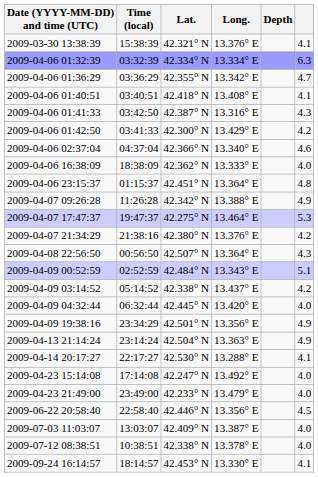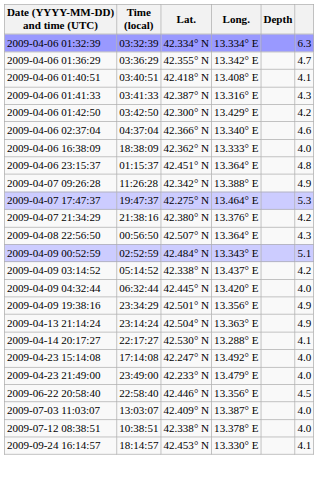 <table class="wikitable sortable">
 <tr>
 <th>Date (YYYY-MM-DD) <br>and time (UTC)</th>
 <th>Time <br>(local)</th>
 <th>Lat.</th>
 <th>Long.</th>
 <th>Depth</th>
 <th></th>
-</tr>
-<tr>
-<td>2009-03-30 13:38:39</td>
-<td>15:38:39</td>
-<td>42.321° N</td>
-<td>13.376° E</td>
-<td></td>
-<td>4.1</td>
 </tr>
 <tr style="background: #9999ff">
 <td>2009-04-06 01:32:39</td>
 <td>03:32:39</td>
 <td>42.334° N</td>
 <td>13.334° E</td>
 <td></td>
 <td>6.3</td>
 </tr>
 <tr>
 <td>2009-04-06 01:36:29</td>
 <td>03:36:29</td>
 <td>42.355° N</td>
 <td>13.342° E</td>
 <td></td>
 <td>4.7</td>
 </tr>
 <tr>
 <td>2009-04-06 01:40:51</td>
 <td>03:40:51</td>
 <td>42.418° N</td>
 <td>13.408° E</td>
 <td></td>
 <td>4.1</td>
 </tr>
 <tr>
 <td>2009-04-06 01:41:33</td>
-<td>03:42:50</td>
+<td>03:41:33</td>
 <td>42.387° N</td>
 <td>13.316° E</td>
 <td></td>
 <td>4.3</td>
 </tr>
 <tr>
 <td>2009-04-06 01:42:50</td>
-<td>03:41:33</td>
+<td>03:42:50</td>
 <td>42.300° N</td>
 <td>13.429° E</td>
 <td></td>
 <td>4.2</td>
 </tr>
 <tr>
 <td>2009-04-06 02:37:04</td>
 <td>04:37:04</td>
 <td>42.366° N</td>
 <td>13.340° E</td>
 <td></td>
 <td>4.6</td>
 </tr>
 <tr>
 <td>2009-04-06 16:38:09</td>
 <td>18:38:09</td>
 <td>42.362° N</td>
 <td>13.333° E</td>
 <td></td>
 <td>4.0</td>
 </tr>
 <tr>
 <td>2009-04-06 23:15:37</td>
 <td>01:15:37</td>
 <td>42.451° N</td>
 <td>13.364° E</td>
 <td></td>
 <td>4.8</td>
 </tr>
 <tr>
 <td>2009-04-07 09:26:28</td>
 <td>11:26:28</td>
 <td>42.342° N</td>
 <td>13.388° E</td>
 <td></td>
 <td>4.9</td>
 </tr>
 <tr style="background: #ccccff">
 <td>2009-04-07 17:47:37</td>
 <td>19:47:37</td>
 <td>42.275° N</td>
 <td>13.464° E</td>
 <td></td>
 <td>5.3</td>
 </tr>
 <tr>
 <td>2009-04-07 21:34:29</td>
 <td>21:38:16</td>
 <td>42.380° N</td>
 <td>13.376° E</td>
 <td></td>
 <td>4.2</td>
 </tr>
 <tr>
 <td>2009-04-08 22:56:50</td>
 <td>00:56:50</td>
 <td>42.507° N</td>
 <td>13.364° E</td>
 <td></td>
 <td>4.3</td>
 </tr>
 <tr style="background: #ccccff">
 <td>2009-04-09 00:52:59</td>
 <td>02:52:59</td>
 <td>42.484° N</td>
 <td>13.343° E</td>
 <td></td>
 <td>5.1</td>
 </tr>
 <tr>
 <td>2009-04-09 03:14:52</td>
 <td>05:14:52</td>
 <td>42.338° N</td>
 <td>13.437° E</td>
 <td></td>
 <td>4.2</td>
 </tr>
 <tr>
 <td>2009-04-09 04:32:44</td>
 <td>06:32:44</td>
 <td>42.445° N</td>
 <td>13.420° E</td>
 <td></td>
 <td>4.0</td>
 </tr>
 <tr>
 <td>2009-04-09 19:38:16</td>
 <td>23:34:29</td>
 <td>42.501° N</td>
 <td>13.356° E</td>
 <td></td>
 <td>4.9</td>
 </tr>
 <tr>
 <td>2009-04-13 21:14:24</td>
 <td>23:14:24</td>
 <td>42.504° N</td>
 <td>13.363° E</td>
 <td></td>
 <td>4.9</td>
 </tr>
 <tr>
 <td>2009-04-14 20:17:27</td>
 <td>22:17:27</td>
 <td>42.530° N</td>
 <td>13.288° E</td>
 <td></td>
 <td>4.1</td>
 </tr>
 <tr>
 <td>2009-04-23 15:14:08</td>
 <td>17:14:08</td>
 <td>42.247° N</td>
 <td>13.492° E</td>
 <td></td>
 <td>4.0</td>
 </tr>
 <tr>
 <td>2009-04-23 21:49:00</td>
 <td>23:49:00</td>
 <td>42.233° N</td>
 <td>13.479° E</td>
 <td></td>
 <td>4.0</td>
 </tr>
 <tr>
 <td>2009-06-22 20:58:40</td>
 <td>22:58:40</td>
 <td>42.446° N</td>
 <td>13.356° E</td>
 <td></td>
 <td>4.5</td>
 </tr>
 <tr>
 <td>2009-07-03 11:03:07</td>
 <td>13:03:07</td>
 <td>42.409° N</td>
 <td>13.387° E</td>
 <td></td>
 <td>4.0</td>
 </tr>
 <tr>
 <td>2009-07-12 08:38:51</td>
 <td>10:38:51</td>
 <td>42.338° N</td>
 <td>13.378° E</td>
 <td></td>
 <td>4.0</td>
 </tr>
 <tr>
 <td>2009-09-24 16:14:57</td>
 <td>18:14:57</td>
 <td>42.453° N</td>
 <td>13.330° E</td>
 <td></td>
 <td>4.1</td>
 </tr>
 </table>
